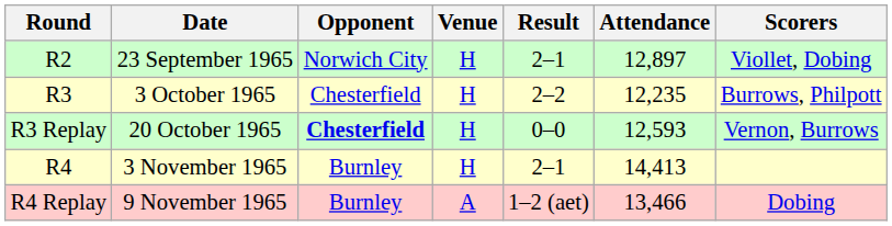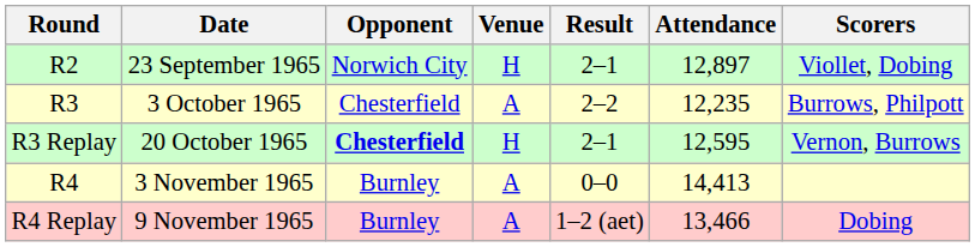 <table class="wikitable" style="font-size:100%; text-align:center">
 <tr>
 <th>Round</th>
 <th>Date</th>
 <th>Opponent</th>
 <th>Venue</th>
 <th>Result</th>
 <th>Attendance</th>
 <th>Scorers</th>
 </tr>
 <tr style="background-color: #CCFFCC;">
 <td>R2</td>
 <td>23 September 1965</td>
 <td><a href='#'>Norwich City</a></td>
 <td><a href='#'>H</a></td>
 <td>2–1</td>
 <td>12,897</td>
 <td><a href='#'>Viollet</a>, <a href='#'>Dobing</a></td>
 </tr>
 <tr style="background-color: #FFFFCC;">
 <td>R3</td>
 <td>3 October 1965</td>
 <td><a href='#'>Chesterfield</a></td>
-<td><a href='#'>H</a></td>
+<td><a href='#'>A</a></td>
 <td>2–2</td>
 <td>12,235</td>
 <td><a href='#'>Burrows</a>, <a href='#'>Philpott</a></td>
 </tr>
 <tr style="background-color: #CCFFCC;">
 <td>R3 Replay</td>
 <td>20 October 1965</td>
 <td><strong><a href='#'>Chesterfield</a></strong></td>
 <td><a href='#'>H</a></td>
-<td>0–0</td>
-<td>12,593</td>
+<td>2–1</td>
+<td>12,595</td>
 <td><a href='#'>Vernon</a>, <a href='#'>Burrows</a></td>
 </tr>
 <tr style="background-color: #FFFFCC;">
 <td>R4</td>
 <td>3 November 1965</td>
 <td><a href='#'>Burnley</a></td>
-<td><a href='#'>H</a></td>
-<td>2–1</td>
+<td><a href='#'>A</a></td>
+<td>0–0</td>
 <td>14,413</td>
 <td></td>
 </tr>
 <tr style="background-color: #FFCCCC;">
 <td>R4 Replay</td>
 <td>9 November 1965</td>
 <td><a href='#'>Burnley</a></td>
 <td><a href='#'>A</a></td>
 <td>1–2 (aet)</td>
 <td>13,466</td>
 <td><a href='#'>Dobing</a></td>
 </tr>
 </table>
